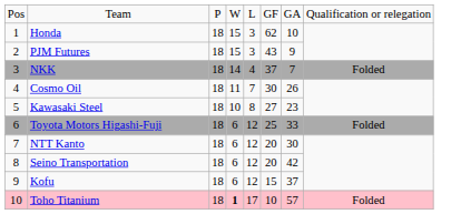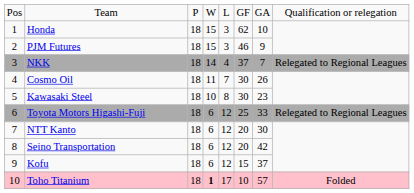 <table class="wikitable" style="text-align:center;">
 <tr>
 <td>Pos</td>
 <td style="width:15em">Team</td>
 <td>P</td>
 <td>W</td>
 <td>L</td>
 <td>GF</td>
 <td>GA</td>
 <td>Qualification or relegation</td>
 </tr>
 <tr>
 <td>1</td>
 <td align="left"><a href='#'>Honda</a></td>
 <td>18</td>
 <td>15</td>
 <td>3</td>
 <td>62</td>
 <td>10</td>
 </tr>
 <tr>
 <td>2</td>
 <td align="left"><a href='#'>PJM Futures</a></td>
 <td>18</td>
 <td>15</td>
 <td>3</td>
-<td>43</td>
+<td>46</td>
 <td>9</td>
 </tr>
 <tr bgcolor="#ababab">
 <td>3</td>
 <td align="left"><a href='#'>NKK</a></td>
 <td>18</td>
 <td>14</td>
 <td>4</td>
 <td>37</td>
 <td>7</td>
-<td>Folded</td>
+<td>Relegated to Regional Leagues</td>
 </tr>
 <tr>
 <td>4</td>
 <td align="left"><a href='#'>Cosmo Oil</a></td>
 <td>18</td>
 <td>11</td>
 <td>7</td>
 <td>30</td>
 <td>26</td>
 </tr>
 <tr>
 <td>5</td>
 <td align="left"><a href='#'>Kawasaki Steel</a></td>
 <td>18</td>
 <td>10</td>
 <td>8</td>
-<td>27</td>
+<td>30</td>
 <td>23</td>
 </tr>
 <tr bgcolor="#ababab">
 <td>6</td>
 <td align="left"><a href='#'>Toyota Motors Higashi-Fuji</a></td>
 <td>18</td>
 <td>6</td>
 <td>12</td>
 <td>25</td>
 <td>33</td>
-<td>Folded</td>
+<td>Relegated to Regional Leagues</td>
 </tr>
 <tr>
 <td>7</td>
 <td align="left"><a href='#'>NTT Kanto</a></td>
 <td>18</td>
 <td>6</td>
 <td>12</td>
 <td>20</td>
 <td>30</td>
 </tr>
 <tr>
 <td>8</td>
 <td align="left"><a href='#'>Seino Transportation</a></td>
 <td>18</td>
 <td>6</td>
 <td>12</td>
 <td>20</td>
 <td>42</td>
 </tr>
 <tr>
 <td>9</td>
 <td align="left"><a href='#'>Kofu</a></td>
 <td>18</td>
 <td>6</td>
 <td>12</td>
 <td>15</td>
 <td>37</td>
 </tr>
 <tr bgcolor="pink">
 <td>10</td>
 <td align="left"><a href='#'>Toho Titanium</a></td>
 <td>18</td>
 <td><strong>1</strong></td>
 <td>17</td>
 <td>10</td>
 <td>57</td>
 <td>Folded</td>
 </tr>
 </table>
